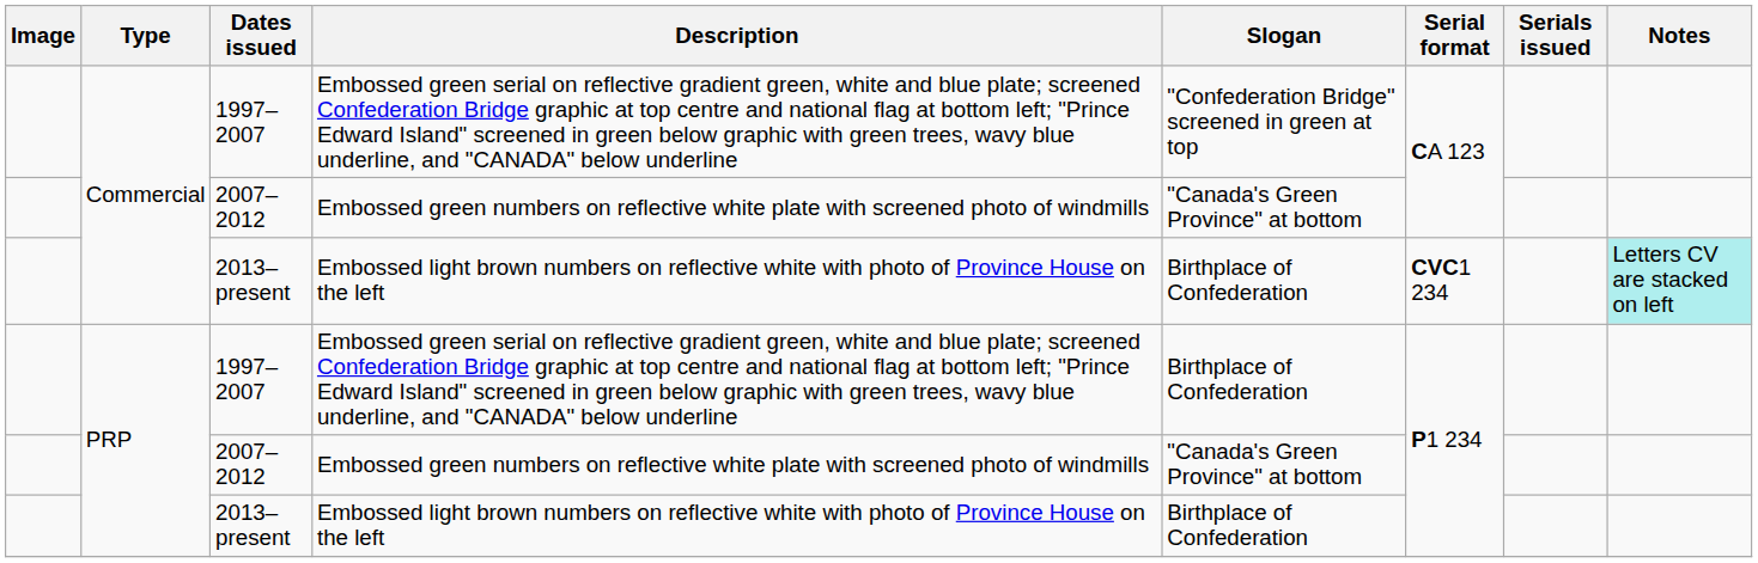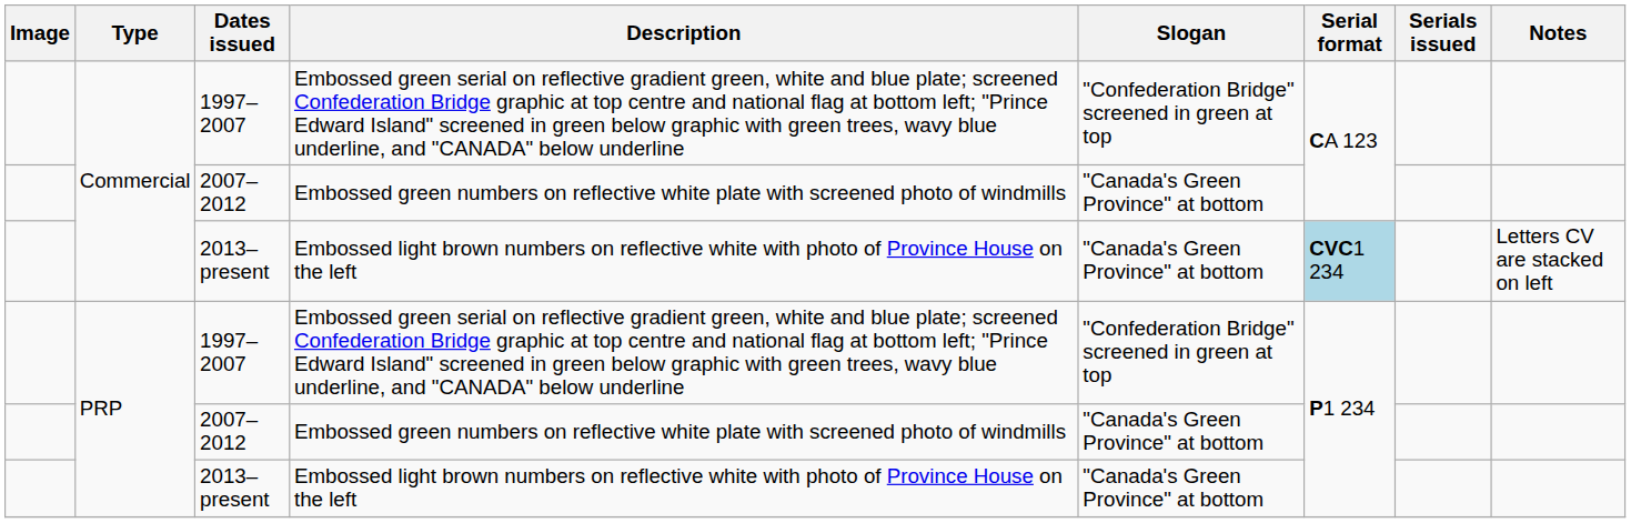 <table class="wikitable">
 <tr>
 <th>Image</th>
 <th>Type</th>
 <th>Dates issued</th>
 <th>Description</th>
 <th>Slogan</th>
 <th>Serial format</th>
 <th>Serials issued</th>
 <th>Notes</th>
 </tr>
 <tr>
 <td></td>
 <td rowspan="3">Commercial</td>
 <td>1997–2007</td>
 <td>Embossed green serial on reflective gradient green, white and blue plate; screened <a href='#'>Confederation Bridge</a> graphic at top centre and national flag at bottom left; "Prince Edward Island" screened in green below graphic with green trees, wavy blue underline, and "CANADA" below underline</td>
 <td>"Confederation Bridge" screened in green at top</td>
 <td rowspan="2"><strong>C</strong>A 123</td>
 <td></td>
 <td></td>
 </tr>
 <tr>
 <td></td>
 <td>2007–2012</td>
 <td>Embossed green numbers on reflective white plate with screened photo of windmills</td>
 <td>"Canada's Green Province" at bottom</td>
 <td></td>
 <td></td>
 </tr>
 <tr>
 <td></td>
 <td>2013–present</td>
 <td>Embossed light brown numbers on reflective white with photo of <a href='#'>Province House</a> on the left</td>
-<td>Birthplace of Confederation</td>
-<td><strong>CVC</strong>1 234</td>
+<td>"Canada's Green Province" at bottom</td>
+<td style="background: lightblue;"><strong>CVC</strong>1 234</td>
 <td></td>
-<td style="background: paleturquoise;">Letters CV are stacked on left</td>
+<td>Letters CV are stacked on left</td>
 </tr>
 <tr>
 <td></td>
 <td rowspan="3">PRP</td>
 <td>1997–2007</td>
 <td>Embossed green serial on reflective gradient green, white and blue plate; screened <a href='#'>Confederation Bridge</a> graphic at top centre and national flag at bottom left; "Prince Edward Island" screened in green below graphic with green trees, wavy blue underline, and "CANADA" below underline</td>
-<td>Birthplace of Confederation</td>
+<td>"Confederation Bridge" screened in green at top</td>
 <td rowspan="3"><strong>P</strong>1 234</td>
 <td></td>
 <td></td>
 </tr>
 <tr>
 <td></td>
 <td>2007–2012</td>
 <td>Embossed green numbers on reflective white plate with screened photo of windmills</td>
 <td>"Canada's Green Province" at bottom</td>
 <td></td>
 <td></td>
 </tr>
 <tr>
 <td></td>
 <td>2013–present</td>
 <td>Embossed light brown numbers on reflective white with photo of <a href='#'>Province House</a> on the left</td>
-<td>Birthplace of Confederation</td>
+<td>"Canada's Green Province" at bottom</td>
 <td></td>
 <td></td>
 </tr>
 <tr>
 </tr>
 </table>
